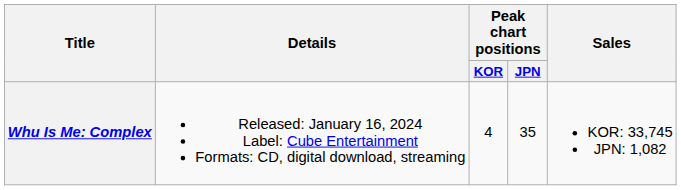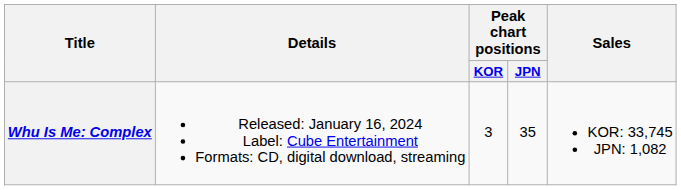 <table class="wikitable plainrowheaders" style="text-align:center">
 <tr>
 <th scope="col" rowspan="2">Title</th>
 <th scope="col" rowspan="2">Details</th>
 <th scope="col" colspan="2">Peak chart positions</th>
 <th scope="col" rowspan="2">Sales</th>
 </tr>
 <tr>
 <th scope="col" style="width:2.5em;font-size:90%"><a href='#'>KOR</a><br></th>
 <th scope="col" style="width:2.5em;font-size:90%"><a href='#'>JPN</a><br></th>
 </tr>
 <tr>
 <th scope="row"><em><a href='#'>Whu Is Me: Complex</a></em></th>
 <td><br><ul><li>Released: January 16, 2024</li><li>Label: <a href='#'>Cube Entertainment</a></li><li>Formats: CD, digital download, streaming</li></ul></td>
-<td>4</td>
+<td>3</td>
 <td>35</td>
 <td><br><ul><li>KOR: 33,745</li><li>JPN: 1,082</li></ul></td>
 </tr>
 </table>
